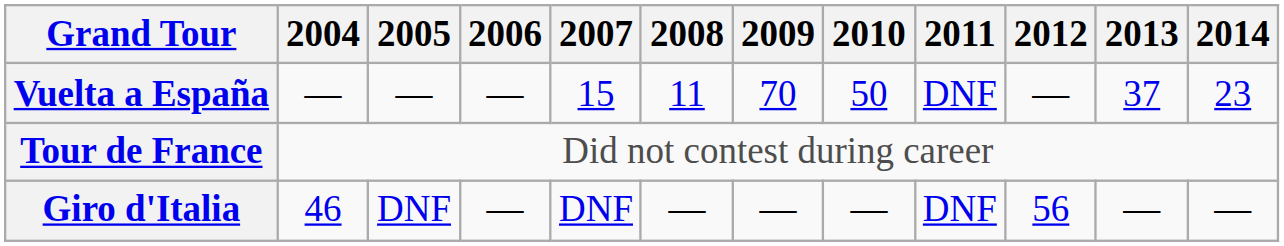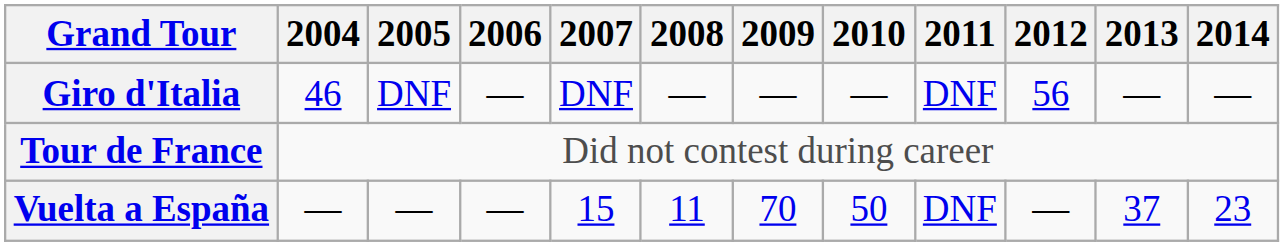 <table class="wikitable plainrowheaders">
 <tr>
 <th scope="col"><a href='#'>Grand Tour</a></th>
 <th scope="col">2004</th>
 <th scope="col">2005</th>
 <th scope="col">2006</th>
 <th scope="col">2007</th>
 <th scope="col">2008</th>
 <th scope="col">2009</th>
 <th scope="col">2010</th>
 <th scope="col">2011</th>
 <th scope="col">2012</th>
 <th scope="col">2013</th>
 <th scope="col">2014</th>
 </tr>
 <tr style="text-align:center;">
+<th scope="row"> <a href='#'>Giro d'Italia</a></th>
+<td><a href='#'>46</a></td>
+<td><a href='#'>DNF</a></td>
+<td>—</td>
+<td><a href='#'>DNF</a></td>
+<td>—</td>
+<td>—</td>
+<td>—</td>
+<td><a href='#'>DNF</a></td>
+<td><a href='#'>56</a></td>
+<td>—</td>
+<td>—</td>
+</tr>
+<tr style="text-align:center;">
+<th scope="row"> <a href='#'>Tour de France</a></th>
+<td style="color:#4d4d4d;" colspan=11>Did not contest during career</td>
+</tr>
+<tr style="text-align:center;">
 <th scope="row"> <a href='#'>Vuelta a España</a></th>
 <td>—</td>
 <td>—</td>
 <td>—</td>
 <td><a href='#'>15</a></td>
 <td><a href='#'>11</a></td>
 <td><a href='#'>70</a></td>
 <td><a href='#'>50</a></td>
 <td><a href='#'>DNF</a></td>
 <td>—</td>
 <td><a href='#'>37</a></td>
 <td><a href='#'>23</a></td>
 </tr>
-<tr style="text-align:center;">
-<th scope="row"> <a href='#'>Tour de France</a></th>
-<td style="color:#4d4d4d;" colspan=11>Did not contest during career</td>
-</tr>
-<tr style="text-align:center;">
-<th scope="row"> <a href='#'>Giro d'Italia</a></th>
-<td><a href='#'>46</a></td>
-<td><a href='#'>DNF</a></td>
-<td>—</td>
-<td><a href='#'>DNF</a></td>
-<td>—</td>
-<td>—</td>
-<td>—</td>
-<td><a href='#'>DNF</a></td>
-<td><a href='#'>56</a></td>
-<td>—</td>
-<td>—</td>
-</tr>
 </table>
